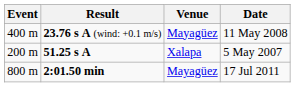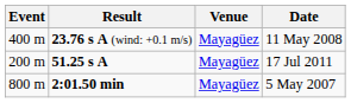 <table class="wikitable">
 <tr>
 <th>Event</th>
 <th>Result</th>
 <th>Venue</th>
 <th>Date</th>
 </tr>
 <tr>
 <td>400 m</td>
 <td><strong>23.76 s</strong> <strong>A</strong> <small>(wind: +0.1 m/s)</small></td>
 <td> <a href='#'>Mayagüez</a></td>
 <td>11 May 2008</td>
 </tr>
 <tr>
 <td>200 m</td>
 <td><strong>51.25 s</strong> <strong>A</strong></td>
-<td> <a href='#'>Xalapa</a></td>
-<td>5 May 2007</td>
+<td> <a href='#'>Mayagüez</a></td>
+<td>17 Jul 2011</td>
 </tr>
 <tr>
 <td>800 m</td>
 <td><strong>2:01.50 min</strong></td>
 <td> <a href='#'>Mayagüez</a></td>
-<td>17 Jul 2011</td>
+<td>5 May 2007</td>
 </tr>
 </table>
